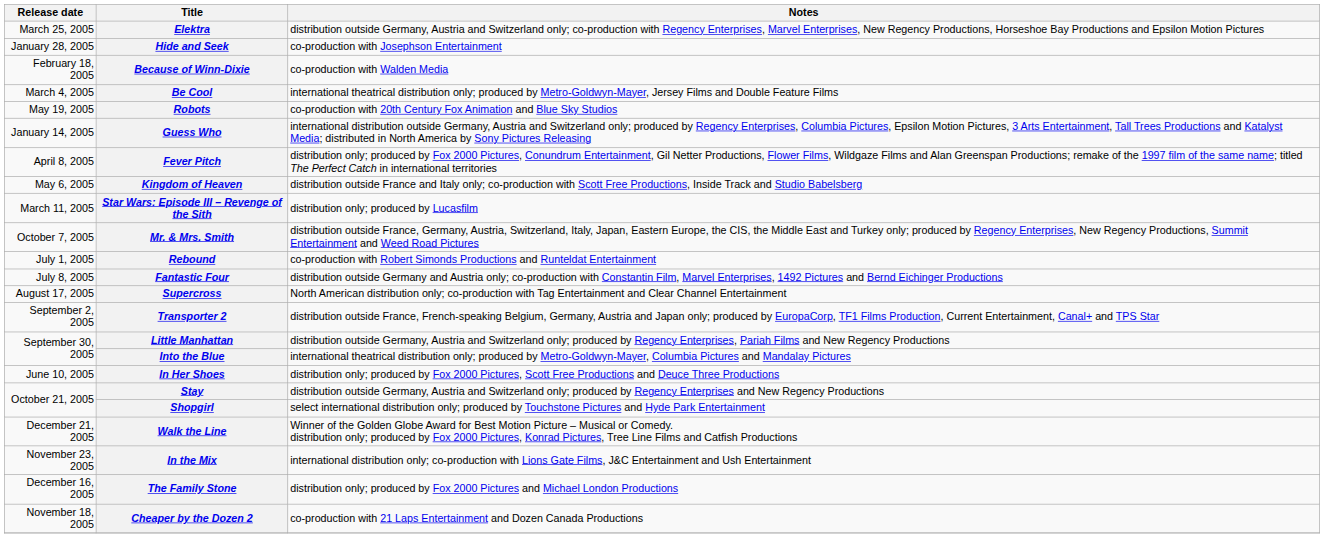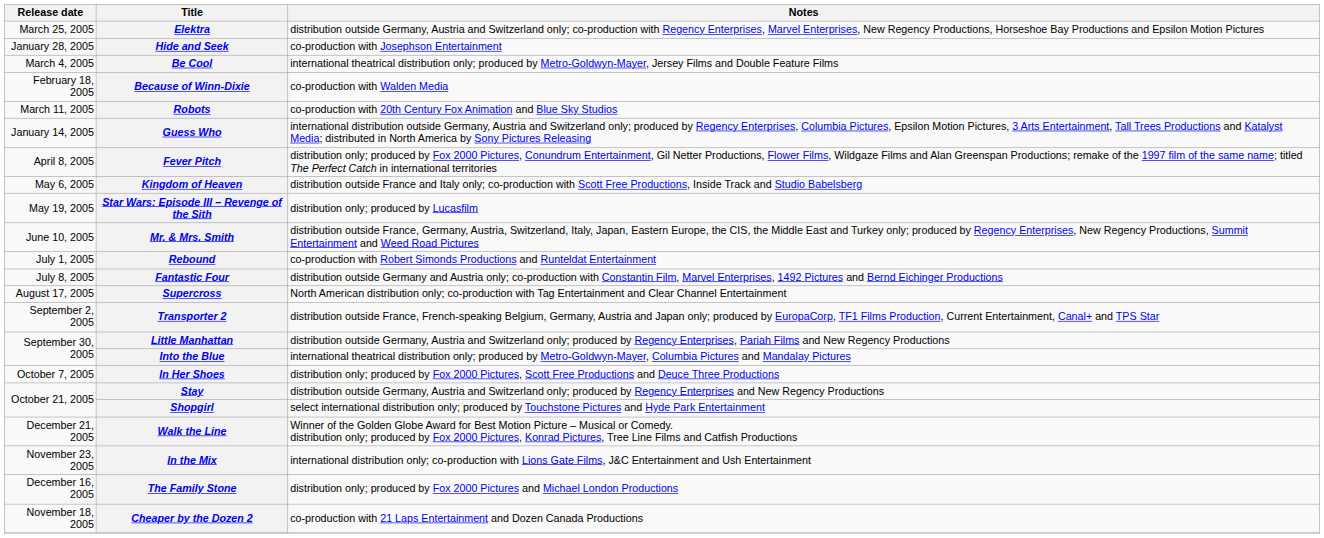 <table class="wikitable plainrowheaders sortable" style="width:99%;">
 <tr>
 <th scope="col" style="width:130px;">Release date</th>
 <th scope="col">Title</th>
 <th scope="col" class="unsortable">Notes</th>
 </tr>
 <tr>
 <td style="text-align:right;">March 25, 2005</td>
 <th scope="row"><em><a href='#'>Elektra</a></em></th>
 <td>distribution outside Germany, Austria and Switzerland only; co-production with <a href='#'>Regency Enterprises</a>, <a href='#'>Marvel Enterprises</a>, New Regency Productions, Horseshoe Bay Productions and Epsilon Motion Pictures</td>
 </tr>
 <tr>
 <td style="text-align:right;">January 28, 2005</td>
 <th scope="row"><em><a href='#'>Hide and Seek</a></em></th>
 <td>co-production with <a href='#'>Josephson Entertainment</a></td>
 </tr>
 <tr>
+<td style="text-align:right;">March 4, 2005</td>
+<th scope="row"><em><a href='#'>Be Cool</a></em></th>
+<td>international theatrical distribution only; produced by <a href='#'>Metro-Goldwyn-Mayer</a>, Jersey Films and Double Feature Films</td>
+</tr>
+<tr>
 <td style="text-align:right;">February 18, 2005</td>
 <th scope="row"><em><a href='#'>Because of Winn-Dixie</a></em></th>
 <td>co-production with <a href='#'>Walden Media</a></td>
 </tr>
 <tr>
-<td style="text-align:right;">March 4, 2005</td>
-<th scope="row"><em><a href='#'>Be Cool</a></em></th>
-<td>international theatrical distribution only; produced by <a href='#'>Metro-Goldwyn-Mayer</a>, Jersey Films and Double Feature Films</td>
-</tr>
-<tr>
-<td style="text-align:right;">May 19, 2005</td>
+<td style="text-align:right;">March 11, 2005</td>
 <th scope="row"><em><a href='#'>Robots</a></em></th>
 <td>co-production with <a href='#'>20th Century Fox Animation</a> and <a href='#'>Blue Sky Studios</a></td>
 </tr>
 <tr>
 <td style="text-align:right;">January 14, 2005</td>
 <th scope="row"><em><a href='#'>Guess Who</a></em></th>
 <td>international distribution outside Germany, Austria and Switzerland only; produced by <a href='#'>Regency Enterprises</a>, <a href='#'>Columbia Pictures</a>, Epsilon Motion Pictures, <a href='#'>3 Arts Entertainment</a>, <a href='#'>Tall Trees Productions</a> and <a href='#'>Katalyst Media</a>; distributed in North America by <a href='#'>Sony Pictures Releasing</a></td>
 </tr>
 <tr>
 <td style="text-align:right;">April 8, 2005</td>
 <th scope="row"><em><a href='#'>Fever Pitch</a></em></th>
 <td>distribution only; produced by <a href='#'>Fox 2000 Pictures</a>, <a href='#'>Conundrum Entertainment</a>, Gil Netter Productions, <a href='#'>Flower Films</a>, Wildgaze Films and Alan Greenspan Productions; remake of the <a href='#'>1997 film of the same name</a>; titled <em>The Perfect Catch</em> in international territories</td>
 </tr>
 <tr>
 <td style="text-align:right;">May 6, 2005</td>
 <th scope="row"><em><a href='#'>Kingdom of Heaven</a></em></th>
 <td>distribution outside France and Italy only; co-production with <a href='#'>Scott Free Productions</a>, Inside Track and <a href='#'>Studio Babelsberg</a></td>
 </tr>
 <tr>
-<td style="text-align:right;">March 11, 2005</td>
+<td style="text-align:right;">May 19, 2005</td>
 <th scope="row"><em><a href='#'>Star Wars: Episode III – Revenge of the Sith</a></em></th>
 <td>distribution only; produced by <a href='#'>Lucasfilm</a></td>
 </tr>
 <tr>
-<td style="text-align:right;">October 7, 2005</td>
+<td style="text-align:right;">June 10, 2005</td>
 <th scope="row"><em><a href='#'>Mr. & Mrs. Smith</a></em></th>
 <td>distribution outside France, Germany, Austria, Switzerland, Italy, Japan, Eastern Europe, the CIS, the Middle East and Turkey only; produced by <a href='#'>Regency Enterprises</a>, New Regency Productions, <a href='#'>Summit Entertainment</a> and <a href='#'>Weed Road Pictures</a></td>
 </tr>
 <tr>
 <td style="text-align:right;">July 1, 2005</td>
 <th scope="row"><em><a href='#'>Rebound</a></em></th>
 <td>co-production with <a href='#'>Robert Simonds Productions</a> and <a href='#'>Runteldat Entertainment</a></td>
 </tr>
 <tr>
 <td style="text-align:right;">July 8, 2005</td>
 <th scope="row"><em><a href='#'>Fantastic Four</a></em></th>
 <td>distribution outside Germany and Austria only; co-production with <a href='#'>Constantin Film</a>, <a href='#'>Marvel Enterprises</a>, <a href='#'>1492 Pictures</a> and <a href='#'>Bernd Eichinger Productions</a></td>
 </tr>
 <tr>
 <td style="text-align:right;">August 17, 2005</td>
 <th scope="row"><em><a href='#'>Supercross</a></em></th>
 <td>North American distribution only; co-production with Tag Entertainment and Clear Channel Entertainment</td>
 </tr>
 <tr>
 <td style="text-align:right;">September 2, 2005</td>
 <th scope="row"><em><a href='#'>Transporter 2</a></em></th>
 <td>distribution outside France, French-speaking Belgium, Germany, Austria and Japan only; produced by <a href='#'>EuropaCorp</a>, <a href='#'>TF1 Films Production</a>, Current Entertainment, <a href='#'>Canal+</a> and <a href='#'>TPS Star</a></td>
 </tr>
 <tr>
 <td rowspan=2 style="text-align:right;">September 30, 2005</td>
 <th scope="row"><em><a href='#'>Little Manhattan</a></em></th>
 <td>distribution outside Germany, Austria and Switzerland only; produced by <a href='#'>Regency Enterprises</a>, <a href='#'>Pariah Films</a> and New Regency Productions</td>
 </tr>
 <tr>
 <th scope="row"><em><a href='#'>Into the Blue</a></em></th>
 <td>international theatrical distribution only; produced by <a href='#'>Metro-Goldwyn-Mayer</a>, <a href='#'>Columbia Pictures</a> and <a href='#'>Mandalay Pictures</a></td>
 </tr>
 <tr>
-<td style="text-align:right;">June 10, 2005</td>
+<td style="text-align:right;">October 7, 2005</td>
 <th scope="row"><em><a href='#'>In Her Shoes</a></em></th>
 <td>distribution only; produced by <a href='#'>Fox 2000 Pictures</a>, <a href='#'>Scott Free Productions</a> and <a href='#'>Deuce Three Productions</a></td>
 </tr>
 <tr>
 <td rowspan=2 style="text-align:right;">October 21, 2005</td>
 <th scope="row"><em><a href='#'>Stay</a></em></th>
 <td>distribution outside Germany, Austria and Switzerland only; produced by <a href='#'>Regency Enterprises</a> and New Regency Productions</td>
 </tr>
 <tr>
 <th scope="row"><em><a href='#'>Shopgirl</a></em></th>
 <td>select international distribution only; produced by <a href='#'>Touchstone Pictures</a> and <a href='#'>Hyde Park Entertainment</a></td>
 </tr>
 <tr>
 <td style="text-align:right;">December 21, 2005</td>
 <th scope="row"><em><a href='#'>Walk the Line</a></em></th>
 <td>Winner of the Golden Globe Award for Best Motion Picture – Musical or Comedy.<br>distribution only; produced by <a href='#'>Fox 2000 Pictures</a>, <a href='#'>Konrad Pictures</a>, Tree Line Films and Catfish Productions</td>
 </tr>
 <tr>
 <td style="text-align:right;">November 23, 2005</td>
 <th scope="row"><em><a href='#'>In the Mix</a></em></th>
 <td>international distribution only; co-production with <a href='#'>Lions Gate Films</a>, J&C Entertainment and Ush Entertainment</td>
 </tr>
 <tr>
 <td style="text-align:right;">December 16, 2005</td>
 <th scope="row"><em><a href='#'>The Family Stone</a></em></th>
 <td>distribution only; produced by <a href='#'>Fox 2000 Pictures</a> and <a href='#'>Michael London Productions</a></td>
 </tr>
 <tr>
 <td style="text-align:right;">November 18, 2005</td>
 <th scope="row"><em><a href='#'>Cheaper by the Dozen 2</a></em></th>
 <td>co-production with <a href='#'>21 Laps Entertainment</a> and Dozen Canada Productions</td>
 </tr>
 <tr>
 </tr>
 </table>
